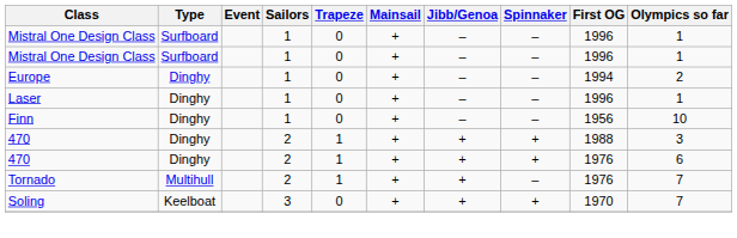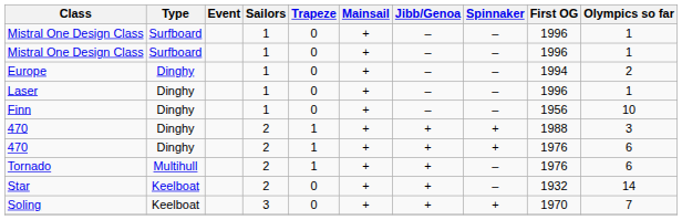 <table class="wikitable" style="text-align:center">
 <tr>
 <th>Class</th>
 <th>Type</th>
 <th>Event</th>
 <th>Sailors</th>
 <th><a href='#'>Trapeze</a></th>
 <th><a href='#'>Mainsail</a></th>
 <th><a href='#'>Jibb/Genoa</a></th>
 <th><a href='#'>Spinnaker</a></th>
 <th>First OG</th>
 <th>Olympics so far</th>
 </tr>
 <tr>
 <td style="text-align:left"><a href='#'>Mistral One Design Class</a></td>
 <td><a href='#'>Surfboard</a></td>
 <td></td>
 <td>1</td>
 <td>0</td>
 <td>+</td>
 <td>–</td>
 <td>–</td>
 <td>1996</td>
 <td>1</td>
 </tr>
 <tr>
 <td style="text-align:left"><a href='#'>Mistral One Design Class</a></td>
 <td><a href='#'>Surfboard</a></td>
 <td></td>
 <td>1</td>
 <td>0</td>
 <td>+</td>
 <td>–</td>
 <td>–</td>
 <td>1996</td>
 <td>1</td>
 </tr>
 <tr>
 <td style="text-align:left"><a href='#'>Europe</a></td>
 <td><a href='#'>Dinghy</a></td>
 <td></td>
 <td>1</td>
 <td>0</td>
 <td>+</td>
 <td>–</td>
 <td>–</td>
 <td>1994</td>
 <td>2</td>
 </tr>
 <tr>
 <td style="text-align:left"><a href='#'>Laser</a></td>
 <td>Dinghy</td>
 <td></td>
 <td>1</td>
 <td>0</td>
 <td>+</td>
 <td>–</td>
 <td>–</td>
 <td>1996</td>
 <td>1</td>
 </tr>
 <tr>
 <td style="text-align:left"><a href='#'>Finn</a></td>
 <td>Dinghy</td>
 <td></td>
 <td>1</td>
 <td>0</td>
 <td>+</td>
 <td>–</td>
 <td>–</td>
 <td>1956</td>
 <td>10</td>
 </tr>
 <tr>
 <td style="text-align:left"><a href='#'>470</a></td>
 <td>Dinghy</td>
 <td></td>
 <td>2</td>
 <td>1</td>
 <td>+</td>
 <td>+</td>
 <td>+</td>
 <td>1988</td>
 <td>3</td>
 </tr>
 <tr>
 <td style="text-align:left"><a href='#'>470</a></td>
 <td>Dinghy</td>
 <td></td>
 <td>2</td>
 <td>1</td>
 <td>+</td>
 <td>+</td>
 <td>+</td>
 <td>1976</td>
 <td>6</td>
 </tr>
 <tr>
 <td style="text-align:left"><a href='#'>Tornado</a></td>
 <td><a href='#'>Multihull</a></td>
 <td></td>
 <td>2</td>
 <td>1</td>
 <td>+</td>
 <td>+</td>
 <td>–</td>
 <td>1976</td>
-<td>7</td>
+<td>6</td>
+</tr>
+<tr>
+<td style="text-align:left"><a href='#'>Star</a></td>
+<td><a href='#'>Keelboat</a></td>
+<td></td>
+<td>2</td>
+<td>0</td>
+<td>+</td>
+<td>+</td>
+<td>–</td>
+<td>1932</td>
+<td>14</td>
 </tr>
 <tr>
 <td style="text-align:left"><a href='#'>Soling</a></td>
 <td>Keelboat</td>
 <td></td>
 <td>3</td>
 <td>0</td>
 <td>+</td>
 <td>+</td>
 <td>+</td>
 <td>1970</td>
 <td>7</td>
 </tr>
 <tr>
 </tr>
 </table>
